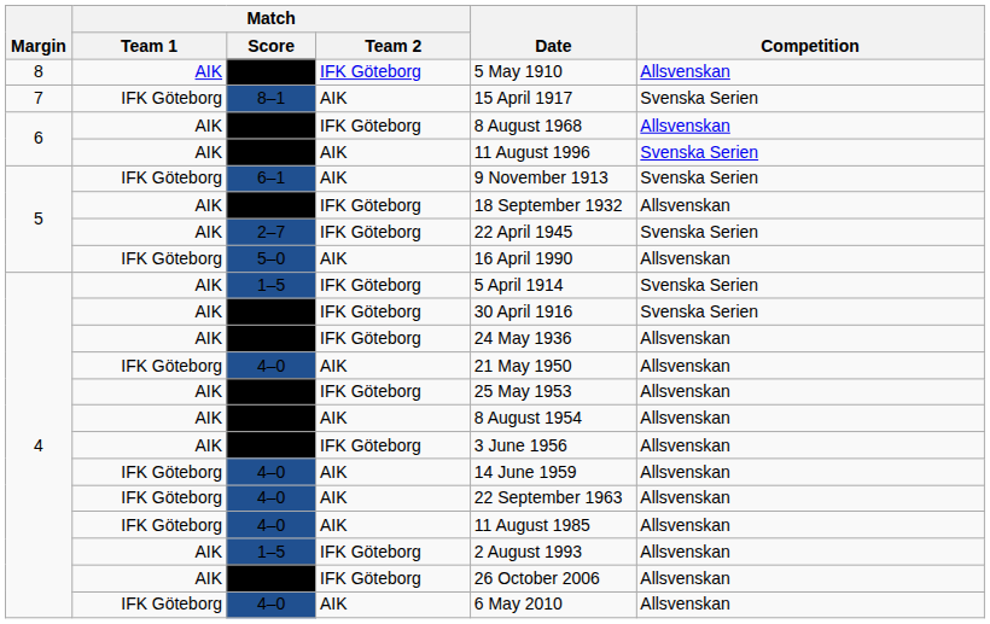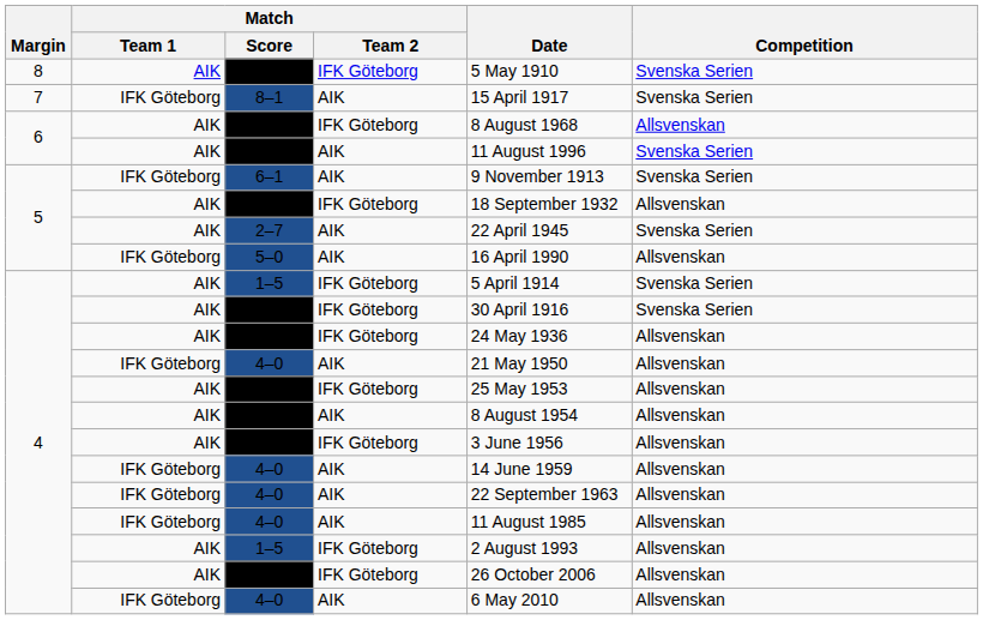 <table class="wikitable" style="font-size:90%">
 <tr>
 <th rowspan="2" valign="bottom" width="50">Margin</th>
 <th colspan="3" width="270">Match</th>
 <th rowspan="2" valign="bottom" width="135">Date</th>
 <th rowspan="2" valign="bottom" width="290">Competition</th>
 </tr>
 <tr>
 <th width="125">Team 1</th>
 <th width="70">Score</th>
 <th width="125">Team 2</th>
 </tr>
 <tr>
 <td align="center">8</td>
 <td align="right"><a href='#'>AIK</a></td>
 <td bgcolor=#000000 align="center"><span>9–1</span></td>
 <td align="left"><a href='#'>IFK Göteborg</a></td>
 <td>5 May 1910</td>
-<td><a href='#'>Allsvenskan</a></td>
+<td><a href='#'>Svenska Serien</a></td>
 </tr>
 <tr>
 <td align="center">7</td>
 <td align="right">IFK Göteborg</td>
 <td bgcolor=#205090 align="center"><span>8–1</span></td>
 <td align="left">AIK</td>
 <td>15 April 1917</td>
 <td>Svenska Serien</td>
 </tr>
 <tr>
 <td rowspan="2" align="center">6</td>
 <td align="right">AIK</td>
 <td bgcolor=#000000 align="center"><span>9–3</span></td>
 <td align="left">IFK Göteborg</td>
 <td>8 August 1968</td>
 <td><a href='#'>Allsvenskan</a></td>
 </tr>
 <tr>
 <td align="right">AIK</td>
 <td bgcolor=#000000 align="center"><span>6–0</span></td>
 <td align="left">AIK</td>
 <td>11 August 1996</td>
 <td><a href='#'>Svenska Serien</a></td>
 </tr>
 <tr>
 <td rowspan="4" align="center">5</td>
 <td align="right">IFK Göteborg</td>
 <td bgcolor=#205090 align="center"><span>6–1</span></td>
 <td align="left">AIK</td>
 <td>9 November 1913</td>
 <td>Svenska Serien</td>
 </tr>
 <tr>
 <td align="right">AIK</td>
 <td bgcolor=#000000 align="center"><span>6–1</span></td>
 <td align="left">IFK Göteborg</td>
 <td>18 September 1932</td>
 <td>Allsvenskan</td>
 </tr>
 <tr>
 <td align="right">AIK</td>
 <td bgcolor=#205090 align="center"><span>2–7</span></td>
-<td align="left">IFK Göteborg</td>
+<td align="left">AIK</td>
 <td>22 April 1945</td>
 <td>Svenska Serien</td>
 </tr>
 <tr>
 <td align="right">IFK Göteborg</td>
 <td bgcolor=#205090 align="center"><span>5–0</span></td>
 <td align="left">AIK</td>
 <td>16 April 1990</td>
 <td>Allsvenskan</td>
 </tr>
 <tr>
 <td rowspan="13" align="center">4</td>
 <td align="right">AIK</td>
 <td bgcolor=#205090 align="center"><span>1–5</span></td>
 <td align="left">IFK Göteborg</td>
 <td>5 April 1914</td>
 <td>Svenska Serien</td>
 </tr>
 <tr>
 <td align="right">AIK</td>
 <td bgcolor=#000000 align="center"><span>4–0</span></td>
 <td align="left">IFK Göteborg</td>
 <td>30 April 1916</td>
 <td>Svenska Serien</td>
 </tr>
 <tr>
 <td align="right">AIK</td>
 <td bgcolor=#000000 align="center"><span>4–0</span></td>
 <td align="left">IFK Göteborg</td>
 <td>24 May 1936</td>
 <td>Allsvenskan</td>
 </tr>
 <tr>
 <td align="right">IFK Göteborg</td>
 <td bgcolor=#205090 align="center"><span>4–0</span></td>
 <td align="left">AIK</td>
 <td>21 May 1950</td>
 <td>Allsvenskan</td>
 </tr>
 <tr>
 <td align="right">AIK</td>
 <td bgcolor=#000000 align="center"><span>4–0</span></td>
 <td align="left">IFK Göteborg</td>
 <td>25 May 1953</td>
 <td>Allsvenskan</td>
 </tr>
 <tr>
 <td align="right">AIK</td>
 <td bgcolor=#000000 align="center"><span>5–1</span></td>
 <td align="left">AIK</td>
 <td>8 August 1954</td>
 <td>Allsvenskan</td>
 </tr>
 <tr>
 <td align="right">AIK</td>
 <td bgcolor=#000000 align="center"><span>4–0</span></td>
 <td align="left">IFK Göteborg</td>
 <td>3 June 1956</td>
 <td>Allsvenskan</td>
 </tr>
 <tr>
 <td align="right">IFK Göteborg</td>
 <td bgcolor=#205090 align="center"><span>4–0</span></td>
 <td align="left">AIK</td>
 <td>14 June 1959</td>
 <td>Allsvenskan</td>
 </tr>
 <tr>
 <td align="right">IFK Göteborg</td>
 <td bgcolor=#205090 align="center"><span>4–0</span></td>
 <td align="left">AIK</td>
 <td>22 September 1963</td>
 <td>Allsvenskan</td>
 </tr>
 <tr>
 <td align="right">IFK Göteborg</td>
 <td bgcolor=#205090 align="center"><span>4–0</span></td>
 <td align="left">AIK</td>
 <td>11 August 1985</td>
 <td>Allsvenskan</td>
 </tr>
 <tr>
 <td align="right">AIK</td>
 <td bgcolor=#205090 align="center"><span>1–5</span></td>
 <td align="left">IFK Göteborg</td>
 <td>2 August 1993</td>
 <td>Allsvenskan</td>
 </tr>
 <tr>
 <td align="right">AIK</td>
 <td bgcolor=#000000 align="center"><span>4–0</span></td>
 <td align="left">IFK Göteborg</td>
 <td>26 October 2006</td>
 <td>Allsvenskan</td>
 </tr>
 <tr>
 <td align="right">IFK Göteborg</td>
 <td bgcolor=#205090 align="center"><span>4–0</span></td>
 <td align="left">AIK</td>
 <td>6 May 2010</td>
 <td>Allsvenskan</td>
 </tr>
 </table>
